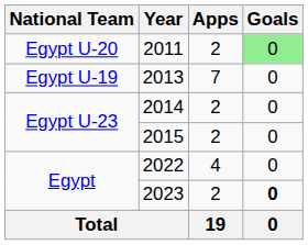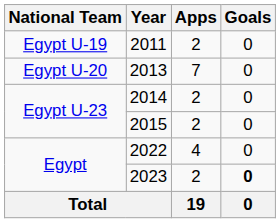 <table class = "wikitable" style = "text-align:center">
 <tr>
 <th>National Team</th>
 <th>Year</th>
 <th>Apps</th>
 <th>Goals</th>
 </tr>
 <tr>
-<td><a href='#'>Egypt U-20</a></td>
+<td><a href='#'>Egypt U-19</a></td>
 <td>2011</td>
 <td>2</td>
-<td style="background: lightgreen;">0</td>
+<td>0</td>
 </tr>
 <tr>
-<td><a href='#'>Egypt U-19</a></td>
+<td><a href='#'>Egypt U-20</a></td>
 <td>2013</td>
 <td>7</td>
 <td>0</td>
 </tr>
 <tr>
 <td rowspan="2"><a href='#'>Egypt U-23</a></td>
 <td>2014</td>
 <td>2</td>
 <td>0</td>
 </tr>
 <tr>
 <td>2015</td>
 <td>2</td>
 <td>0</td>
 </tr>
 <tr>
 <td rowspan="2"><a href='#'>Egypt</a></td>
 <td>2022</td>
 <td>4</td>
 <td>0</td>
 </tr>
 <tr>
 <td>2023</td>
 <td>2</td>
 <td><strong>0</strong></td>
 </tr>
 <tr>
 <th colspan="2">Total</th>
 <th>19</th>
 <th>0</th>
 </tr>
 </table>
